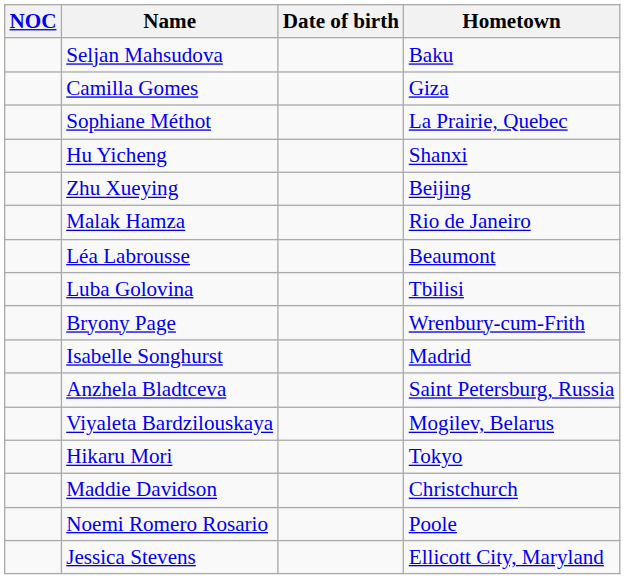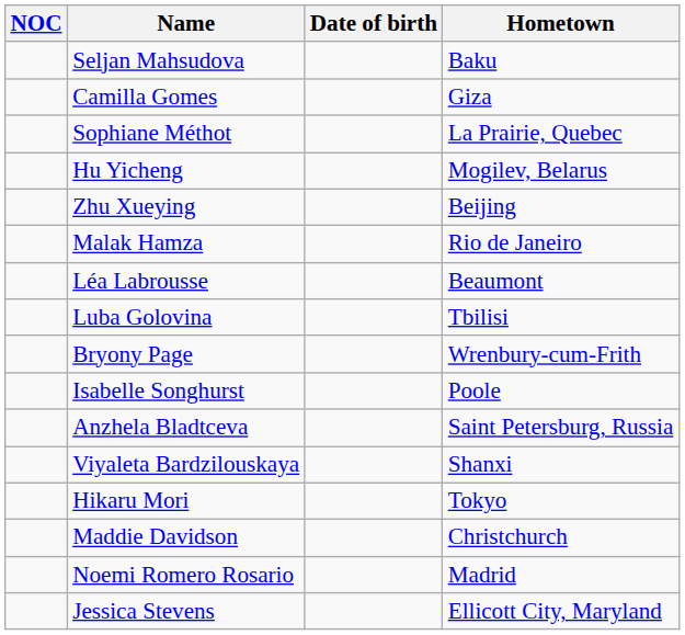 <table class="wikitable sortable">
 <tr>
 <th><a href='#'>NOC</a></th>
 <th>Name</th>
 <th>Date of birth</th>
 <th>Hometown</th>
 </tr>
 <tr>
 <td></td>
 <td><a href='#'>Seljan Mahsudova</a></td>
 <td></td>
 <td><a href='#'>Baku</a></td>
 </tr>
 <tr>
 <td></td>
 <td><a href='#'>Camilla Gomes</a></td>
 <td></td>
 <td><a href='#'>Giza</a></td>
 </tr>
 <tr>
 <td></td>
 <td><a href='#'>Sophiane Méthot</a></td>
 <td></td>
 <td><a href='#'>La Prairie, Quebec</a></td>
 </tr>
 <tr>
 <td></td>
 <td><a href='#'>Hu Yicheng</a></td>
 <td></td>
-<td><a href='#'>Shanxi</a></td>
+<td><a href='#'>Mogilev, Belarus</a></td>
 </tr>
 <tr>
 <td></td>
 <td><a href='#'>Zhu Xueying</a></td>
 <td></td>
 <td><a href='#'>Beijing</a></td>
 </tr>
 <tr>
 <td></td>
 <td><a href='#'>Malak Hamza</a></td>
 <td></td>
 <td><a href='#'>Rio de Janeiro</a></td>
 </tr>
 <tr>
 <td></td>
 <td><a href='#'>Léa Labrousse</a></td>
 <td></td>
 <td><a href='#'>Beaumont</a></td>
 </tr>
 <tr>
 <td></td>
 <td><a href='#'>Luba Golovina</a></td>
 <td></td>
 <td><a href='#'>Tbilisi</a></td>
 </tr>
 <tr>
 <td></td>
 <td><a href='#'>Bryony Page</a></td>
 <td></td>
 <td><a href='#'>Wrenbury-cum-Frith</a></td>
 </tr>
 <tr>
 <td></td>
 <td><a href='#'>Isabelle Songhurst</a></td>
 <td></td>
-<td><a href='#'>Madrid</a></td>
+<td><a href='#'>Poole</a></td>
 </tr>
 <tr>
 <td></td>
 <td><a href='#'>Anzhela Bladtceva</a></td>
 <td></td>
 <td><a href='#'>Saint Petersburg, Russia</a></td>
 </tr>
 <tr>
 <td></td>
 <td><a href='#'>Viyaleta Bardzilouskaya</a></td>
 <td></td>
-<td><a href='#'>Mogilev, Belarus</a></td>
+<td><a href='#'>Shanxi</a></td>
 </tr>
 <tr>
 <td></td>
 <td><a href='#'>Hikaru Mori</a></td>
 <td></td>
 <td><a href='#'>Tokyo</a></td>
 </tr>
 <tr>
 <td></td>
 <td><a href='#'>Maddie Davidson</a></td>
 <td></td>
 <td><a href='#'>Christchurch</a></td>
 </tr>
 <tr>
 <td></td>
 <td><a href='#'>Noemi Romero Rosario</a></td>
 <td></td>
-<td><a href='#'>Poole</a></td>
+<td><a href='#'>Madrid</a></td>
 </tr>
 <tr>
 <td></td>
 <td><a href='#'>Jessica Stevens</a></td>
 <td></td>
 <td><a href='#'>Ellicott City, Maryland</a></td>
 </tr>
 </table>
